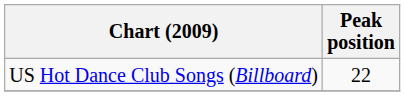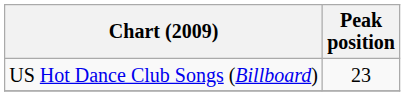 <table class="wikitable sortable">
 <tr>
 <th>Chart (2009)</th>
 <th>Peak<br>position</th>
 </tr>
 <tr>
 <td>US <a href='#'>Hot Dance Club Songs</a> (<em><a href='#'>Billboard</a></em>)</td>
-<td style="text-align:center;">22</td>
+<td style="text-align:center;">23</td>
 </tr>
 <tr>
 </tr>
 </table>
